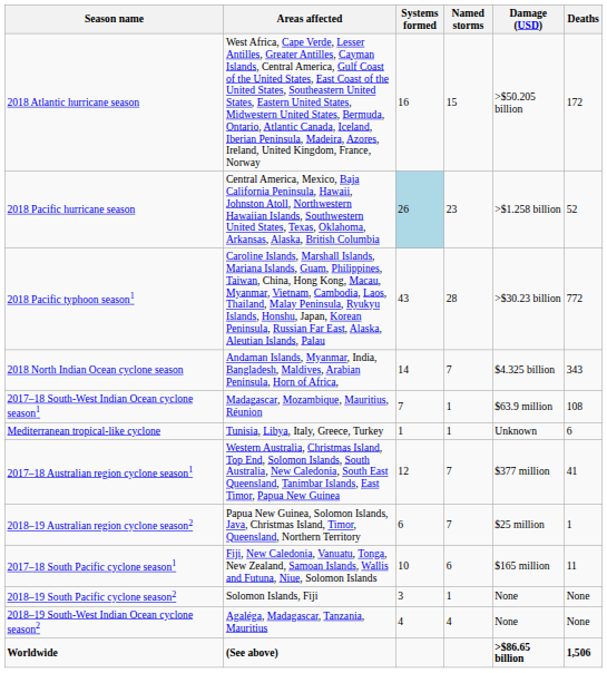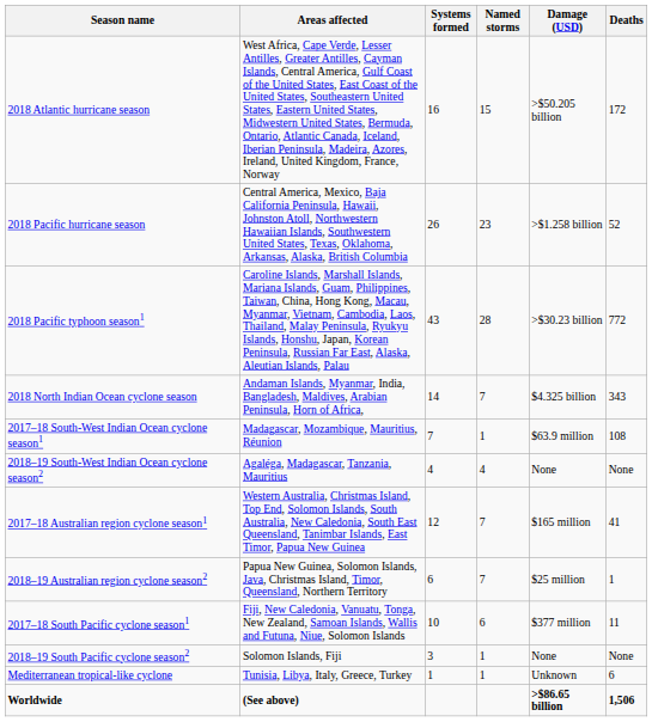 <table class="wikitable sortable">
 <tr>
 <th style="width:320px;"><strong>Season name</strong></th>
 <th style="width:250px;"><strong>Areas affected</strong></th>
 <th style="width:65px;"><strong>Systems formed</strong></th>
 <th style="width:65px;"><strong>Named storms</strong></th>
 <th style="width:100px;"><strong>Damage (<a href='#'>USD</a>)</strong></th>
 <th style="width:50px;"><strong>Deaths</strong></th>
 </tr>
 <tr>
 <td><a href='#'>2018 Atlantic hurricane season</a></td>
 <td>West Africa, <a href='#'>Cape Verde</a>, <a href='#'>Lesser Antilles</a>, <a href='#'>Greater Antilles</a>, <a href='#'>Cayman Islands</a>, Central America, <a href='#'>Gulf Coast of the United States</a>, <a href='#'>East Coast of the United States</a>, <a href='#'>Southeastern United States</a>, <a href='#'>Eastern United States</a>, <a href='#'>Midwestern United States</a>, <a href='#'>Bermuda</a>, <a href='#'>Ontario</a>, <a href='#'>Atlantic Canada</a>, <a href='#'>Iceland</a>, <a href='#'>Iberian Peninsula</a>, <a href='#'>Madeira</a>, <a href='#'>Azores</a>, Ireland, United Kingdom, France, Norway</td>
 <td>16</td>
 <td>15</td>
 <td>>$50.205 billion</td>
 <td>172</td>
 </tr>
 <tr>
 <td><a href='#'>2018 Pacific hurricane season</a></td>
 <td>Central America, Mexico, <a href='#'>Baja California Peninsula</a>, <a href='#'>Hawaii</a>, <a href='#'>Johnston Atoll</a>, <a href='#'>Northwestern Hawaiian Islands</a>, <a href='#'>Southwestern United States</a>, <a href='#'>Texas</a>, <a href='#'>Oklahoma</a>, <a href='#'>Arkansas</a>, <a href='#'>Alaska</a>, <a href='#'>British Columbia</a></td>
-<td style="background: lightblue;">26</td>
+<td>26</td>
 <td>23</td>
 <td>>$1.258 billion</td>
 <td>52</td>
 </tr>
 <tr>
 <td><a href='#'>2018 Pacific typhoon season</a><a href='#'><sup>1</sup></a></td>
 <td><a href='#'>Caroline Islands</a>, <a href='#'>Marshall Islands</a>, <a href='#'>Mariana Islands</a>, <a href='#'>Guam</a>, <a href='#'>Philippines</a>, <a href='#'>Taiwan</a>, China, Hong Kong, <a href='#'>Macau</a>, <a href='#'>Myanmar</a>, <a href='#'>Vietnam</a>, <a href='#'>Cambodia</a>, <a href='#'>Laos</a>, <a href='#'>Thailand</a>, <a href='#'>Malay Peninsula</a>, <a href='#'>Ryukyu Islands</a>, <a href='#'>Honshu</a>, Japan, <a href='#'>Korean Peninsula</a>, <a href='#'>Russian Far East</a>, <a href='#'>Alaska</a>, <a href='#'>Aleutian Islands</a>, <a href='#'>Palau</a></td>
 <td>43</td>
 <td>28</td>
 <td>>$30.23 billion</td>
 <td>772</td>
 </tr>
 <tr>
 <td><a href='#'>2018 North Indian Ocean cyclone season</a></td>
 <td><a href='#'>Andaman Islands</a>, <a href='#'>Myanmar</a>, India, <a href='#'>Bangladesh</a>, <a href='#'>Maldives</a>, <a href='#'>Arabian Peninsula</a>, <a href='#'>Horn of Africa</a>,</td>
 <td>14</td>
 <td>7</td>
 <td>$4.325 billion</td>
 <td>343</td>
 </tr>
 <tr>
 <td><a href='#'>2017–18 South-West Indian Ocean cyclone season</a><a href='#'><sup>1</sup></a></td>
 <td><a href='#'>Madagascar</a>, <a href='#'>Mozambique</a>, <a href='#'>Mauritius</a>, <a href='#'>Réunion</a></td>
 <td>7</td>
 <td>1</td>
 <td>$63.9 million</td>
 <td>108</td>
 </tr>
 <tr>
-<td><a href='#'>Mediterranean tropical-like cyclone</a></td>
-<td><a href='#'>Tunisia</a>, <a href='#'>Libya</a>,  Italy, Greece, Turkey</td>
-<td>1</td>
-<td>1</td>
-<td>Unknown</td>
-<td>6</td>
+<td><a href='#'>2018–19 South-West Indian Ocean cyclone season</a><a href='#'><sup>2</sup></a></td>
+<td><a href='#'>Agaléga</a>, <a href='#'>Madagascar</a>, <a href='#'>Tanzania</a>, <a href='#'>Mauritius</a></td>
+<td>4</td>
+<td>4</td>
+<td>None</td>
+<td>None</td>
 </tr>
 <tr>
 <td><a href='#'>2017–18 Australian region cyclone season</a><a href='#'><sup>1</sup></a></td>
 <td><a href='#'>Western Australia</a>, <a href='#'>Christmas Island</a>, <a href='#'>Top End</a>, <a href='#'>Solomon Islands</a>, <a href='#'>South Australia</a>, <a href='#'>New Caledonia</a>, <a href='#'>South East Queensland</a>, <a href='#'>Tanimbar Islands</a>, <a href='#'>East Timor</a>, <a href='#'>Papua New Guinea</a></td>
 <td>12</td>
 <td>7</td>
-<td>$377 million</td>
+<td>$165 million</td>
 <td>41</td>
 </tr>
 <tr>
 <td><a href='#'>2018–19 Australian region cyclone season</a><a href='#'><sup>2</sup></a></td>
 <td>Papua New Guinea, Solomon Islands, <a href='#'>Java</a>, Christmas Island, <a href='#'>Timor</a>, <a href='#'>Queensland</a>, Northern Territory</td>
 <td>6</td>
 <td>7</td>
 <td>$25 million</td>
 <td>1</td>
 </tr>
 <tr>
 <td><a href='#'>2017–18 South Pacific cyclone season</a><a href='#'><sup>1</sup></a></td>
 <td><a href='#'>Fiji</a>, <a href='#'>New Caledonia</a>, <a href='#'>Vanuatu</a>, <a href='#'>Tonga</a>, New Zealand, <a href='#'>Samoan Islands</a>, <a href='#'>Wallis and Futuna</a>, <a href='#'>Niue</a>, Solomon Islands</td>
 <td>10</td>
 <td>6</td>
-<td>$165 million</td>
+<td>$377 million</td>
 <td>11</td>
 </tr>
 <tr>
 <td><a href='#'>2018–19 South Pacific cyclone season</a><a href='#'><sup>2</sup></a></td>
 <td>Solomon Islands, Fiji</td>
 <td>3</td>
 <td>1</td>
 <td>None</td>
 <td>None</td>
 </tr>
 <tr>
-<td><a href='#'>2018–19 South-West Indian Ocean cyclone season</a><a href='#'><sup>2</sup></a></td>
-<td><a href='#'>Agaléga</a>, <a href='#'>Madagascar</a>, <a href='#'>Tanzania</a>, <a href='#'>Mauritius</a></td>
-<td>4</td>
-<td>4</td>
-<td>None</td>
-<td>None</td>
+<td><a href='#'>Mediterranean tropical-like cyclone</a></td>
+<td><a href='#'>Tunisia</a>, <a href='#'>Libya</a>,  Italy, Greece, Turkey</td>
+<td>1</td>
+<td>1</td>
+<td>Unknown</td>
+<td>6</td>
 </tr>
 <tr>
 <td><strong>Worldwide</strong></td>
 <td><strong>(See above)</strong></td>
 <td><strong></strong> </td>
 <td><strong></strong></td>
 <td><strong>>$86.65 billion</strong></td>
 <td><strong>1,506</strong></td>
 </tr>
 </table>
